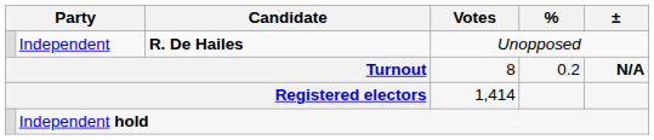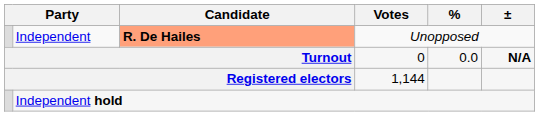 <table class=wikitable>
 <tr>
 <th scope="col" colspan="2" style="width: 130px">Party</th>
 <th scope="col" style="width: 17em">Candidate</th>
 <th scope="col" style="width: 5em">Votes</th>
 <th scope="col" style="width: 3.5em">%</th>
 <th scope="col" style="width: 3.5em">±</th>
 </tr>
 <tr>
 <td style="background:#DDDDDD;"></td>
 <td><a href='#'>Independent</a></td>
-<td><strong>R. De Hailes</strong></td>
+<td style="background: lightsalmon;"><strong>R. De Hailes</strong></td>
 <td style="text-align: center; "colspan="3"><em>Unopposed</em></td>
 </tr>
 <tr style="background-color:#F6F6F6">
 <th colspan="3" style="text-align: right; margin-right: 0.5em"><a href='#'>Turnout</a></th>
-<td style="text-align: right; margin-right: 0.5em">8</td>
-<td style="text-align: right; margin-right: 0.5em">0.2</td>
+<td style="text-align: right; margin-right: 0.5em">0</td>
+<td style="text-align: right; margin-right: 0.5em">0.0</td>
 <td style="text-align: right; margin-right: 0.5em"><strong>N/A</strong></td>
 </tr>
 <tr style="background-color:#F6F6F6;">
 <th colspan="3" style="text-align:right;"><a href='#'>Registered electors</a></th>
-<td style="text-align:right; margin-right:0.5em">1,414</td>
+<td style="text-align:right; margin-right:0.5em">1,144</td>
 <td></td>
 <td></td>
 </tr>
 <tr style="background-color:#F6F6F6">
 <td style="background:#DDDDDD;"></td>
 <td colspan="5"><a href='#'>Independent</a> <strong>hold</strong></td>
 </tr>
 </table>
